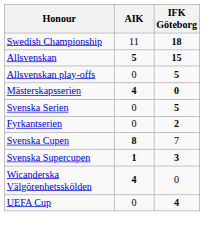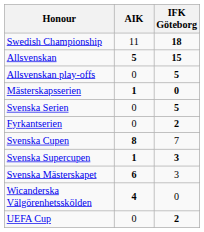 <table class="wikitable" style="font-size:90%; text-align: center">
 <tr>
 <th width="150">Honour</th>
 <th width="50">AIK</th>
 <th width="50">IFK Göteborg</th>
 </tr>
 <tr>
 <td align="left"><a href='#'>Swedish Championship</a></td>
 <td>11</td>
 <td><strong>18</strong></td>
 </tr>
 <tr>
 <td align="left"><a href='#'>Allsvenskan</a></td>
 <td><strong>5</strong></td>
 <td><strong>15</strong></td>
 </tr>
 <tr>
 <td align="left"><a href='#'>Allsvenskan play-offs</a></td>
 <td>0</td>
 <td><strong>5</strong></td>
 </tr>
 <tr>
 <td align="left"><a href='#'>Mästerskapsserien</a></td>
-<td><strong>4</strong></td>
+<td><strong>1</strong></td>
 <td><strong>0</strong></td>
 </tr>
 <tr>
 <td align="left"><a href='#'>Svenska Serien</a></td>
 <td>0</td>
 <td><strong>5</strong></td>
 </tr>
 <tr>
 <td align="left"><a href='#'>Fyrkantserien</a></td>
 <td>0</td>
 <td><strong>2</strong></td>
 </tr>
 <tr>
 <td align="left"><a href='#'>Svenska Cupen</a></td>
 <td><strong>8</strong></td>
 <td>7</td>
 </tr>
 <tr>
 <td align="left"><a href='#'>Svenska Supercupen</a></td>
 <td><strong>1</strong></td>
 <td><strong>3</strong></td>
 </tr>
 <tr>
+<td align="left"><a href='#'>Svenska Mästerskapet</a></td>
+<td><strong>6</strong></td>
+<td>3</td>
+</tr>
+<tr>
 <td align="left"><a href='#'>Wicanderska Välgörenhetsskölden</a></td>
 <td><strong>4</strong></td>
 <td>0</td>
 </tr>
 <tr>
 <td align="left"><a href='#'>UEFA Cup</a></td>
 <td>0</td>
-<td><strong>4</strong></td>
+<td><strong>2</strong></td>
 </tr>
 </table>
